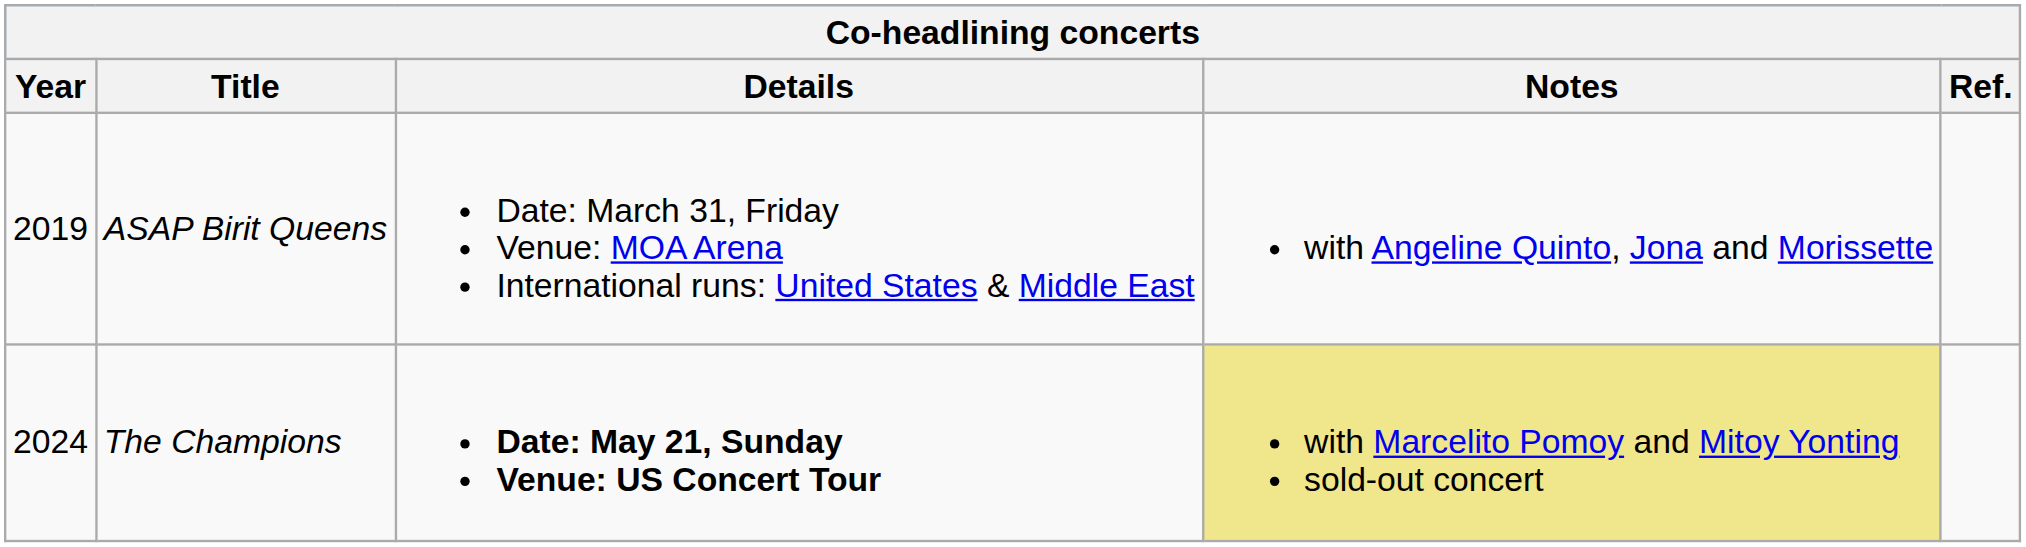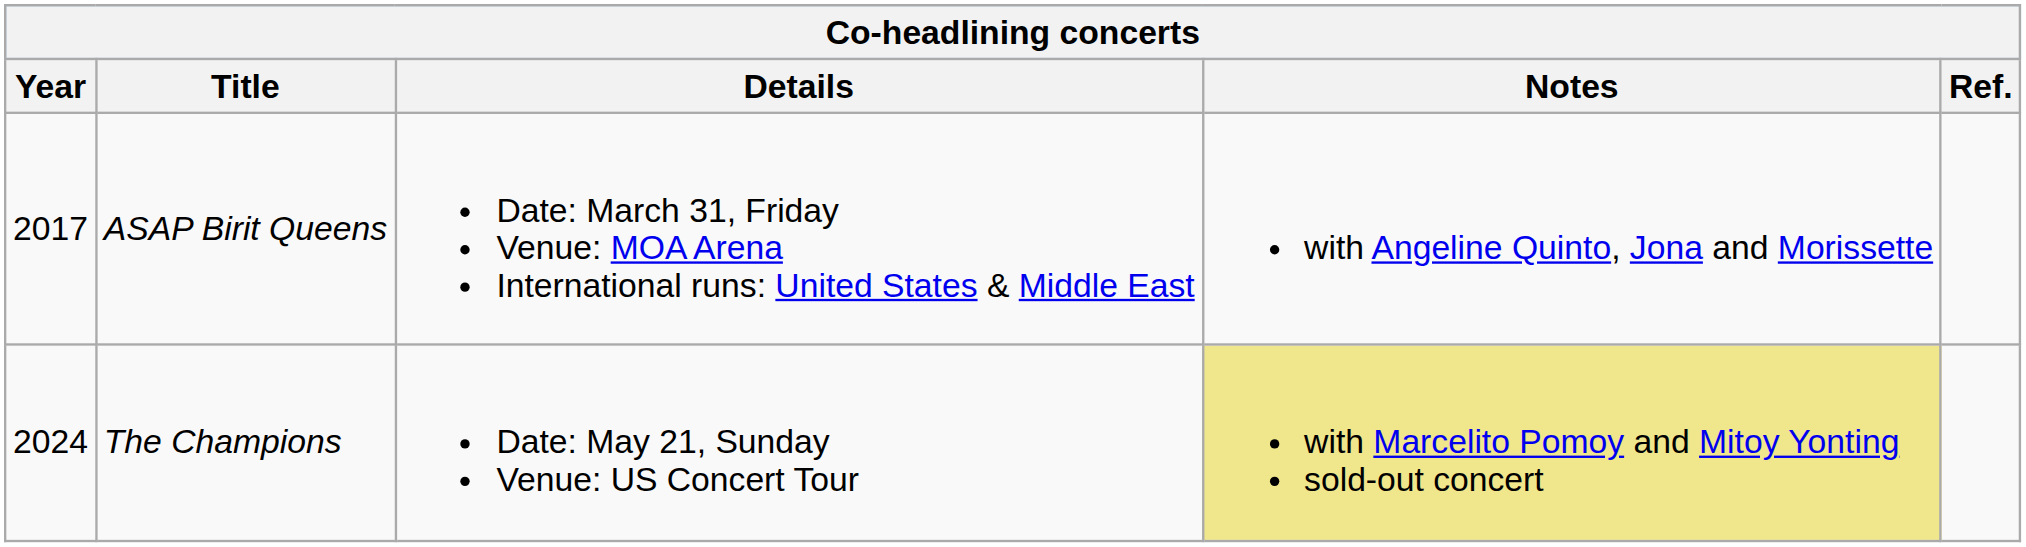 <table class="wikitable sortable" style="font-size:90%;">
 <tr style="background:#75b2dd; text-align:center;">
 <th colspan="5">Co-headlining concerts</th>
 </tr>
 <tr>
 <th>Year</th>
 <th>Title</th>
 <th>Details</th>
 <th>Notes</th>
 <th>Ref.</th>
 </tr>
 <tr>
-<td>2019</td>
+<td>2017</td>
 <td><em>ASAP Birit Queens</em></td>
 <td><br><ul><li>Date: March 31, Friday</li><li>Venue: <a href='#'>MOA Arena</a></li><li>International runs: <a href='#'>United States</a> & <a href='#'>Middle East</a></li></ul></td>
 <td><br><ul><li>with <a href='#'>Angeline Quinto</a>, <a href='#'>Jona</a> and <a href='#'>Morissette</a></li></ul></td>
 <td></td>
 </tr>
 <tr>
 <td>2024</td>
 <td><em>The Champions</em></td>
-<td><strong><br><ul><li>Date: May 21, Sunday</li><li>Venue: US Concert Tour</li></ul></strong></td>
+<td><br><ul><li>Date: May 21, Sunday</li><li>Venue: US Concert Tour</li></ul></td>
 <td style="background: khaki;"><br><ul><li>with <a href='#'>Marcelito Pomoy</a> and <a href='#'>Mitoy Yonting</a></li><li>sold-out concert</li></ul></td>
 <td></td>
 </tr>
 </table>
